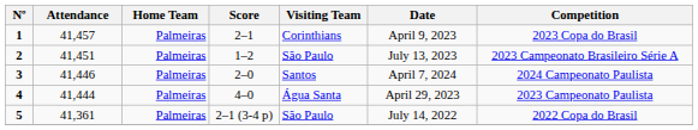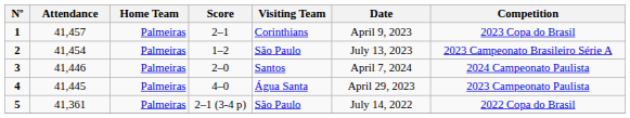 <table class="wikitable" style="text-align:center; font-size=85%;">
 <tr>
 <th style="width:30px;">Nº</th>
 <th style="width:110px;">Attendance</th>
 <th style="width:110px;">Home Team</th>
 <th style="width:90px;">Score</th>
 <th style="width:110px;">Visiting Team</th>
 <th style="width:150px;">Date</th>
 <th style="width:300px;">Competition</th>
 </tr>
 <tr>
 <td><strong>1</strong></td>
 <td>41,457</td>
 <td align=right><a href='#'>Palmeiras</a> </td>
 <td>2–1</td>
 <td align=left> <a href='#'>Corinthians</a></td>
 <td>April 9, 2023</td>
 <td><a href='#'>2023 Copa do Brasil</a></td>
 </tr>
 <tr>
 <td><strong>2</strong></td>
-<td>41,451</td>
+<td>41,454</td>
 <td align=right><a href='#'>Palmeiras</a> </td>
 <td>1–2</td>
 <td align=left> <a href='#'>São Paulo</a></td>
 <td>July 13, 2023</td>
 <td><a href='#'>2023 Campeonato Brasileiro Série A</a></td>
 </tr>
 <tr>
 <td><strong>3</strong></td>
 <td>41,446</td>
 <td align=right><a href='#'>Palmeiras</a> </td>
 <td>2–0</td>
 <td align=left> <a href='#'>Santos</a></td>
 <td>April 7, 2024</td>
 <td><a href='#'>2024 Campeonato Paulista</a></td>
 </tr>
 <tr>
 <td><strong>4</strong></td>
-<td>41,444</td>
+<td>41,445</td>
 <td align=right><a href='#'>Palmeiras</a> </td>
 <td>4–0</td>
 <td align=left> <a href='#'>Água Santa</a></td>
 <td>April 29, 2023</td>
 <td><a href='#'>2023 Campeonato Paulista</a></td>
 </tr>
 <tr>
 <td><strong>5</strong></td>
 <td>41,361</td>
 <td align=right><a href='#'>Palmeiras</a> </td>
 <td>2–1 (3-4 p)</td>
 <td align=left> <a href='#'>São Paulo</a></td>
 <td>July 14, 2022</td>
 <td><a href='#'>2022 Copa do Brasil</a></td>
 </tr>
 <tr>
 </tr>
 </table>
